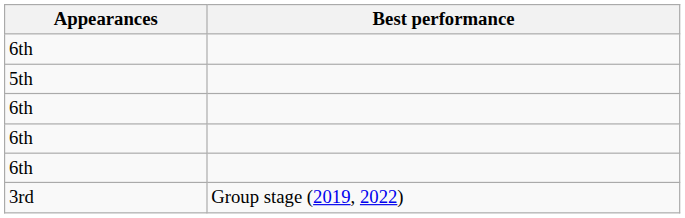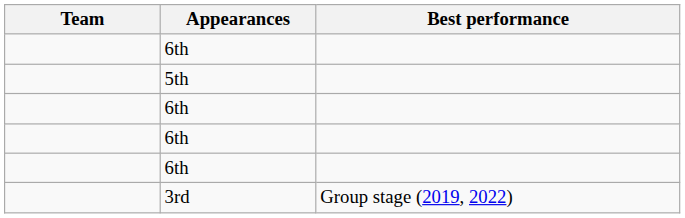 <table class="wikitable">
 <tr>
+<th style="width:16.67%;">Team</th>
 <th style="width:16.67%;">Appearances</th>
 <th width=39%>Best performance</th>
 </tr>
 <tr>
+<td></td>
 <td>6th</td>
 <td></td>
 </tr>
 <tr>
+<td></td>
 <td>5th</td>
 <td></td>
 </tr>
 <tr>
+<td></td>
 <td>6th</td>
 <td></td>
 </tr>
 <tr>
+<td></td>
 <td>6th</td>
 <td></td>
 </tr>
 <tr>
+<td></td>
 <td>6th</td>
 <td></td>
 </tr>
 <tr>
+<td></td>
 <td>3rd</td>
 <td>Group stage (<a href='#'>2019</a>, <a href='#'>2022</a>)</td>
 </tr>
 </table>
